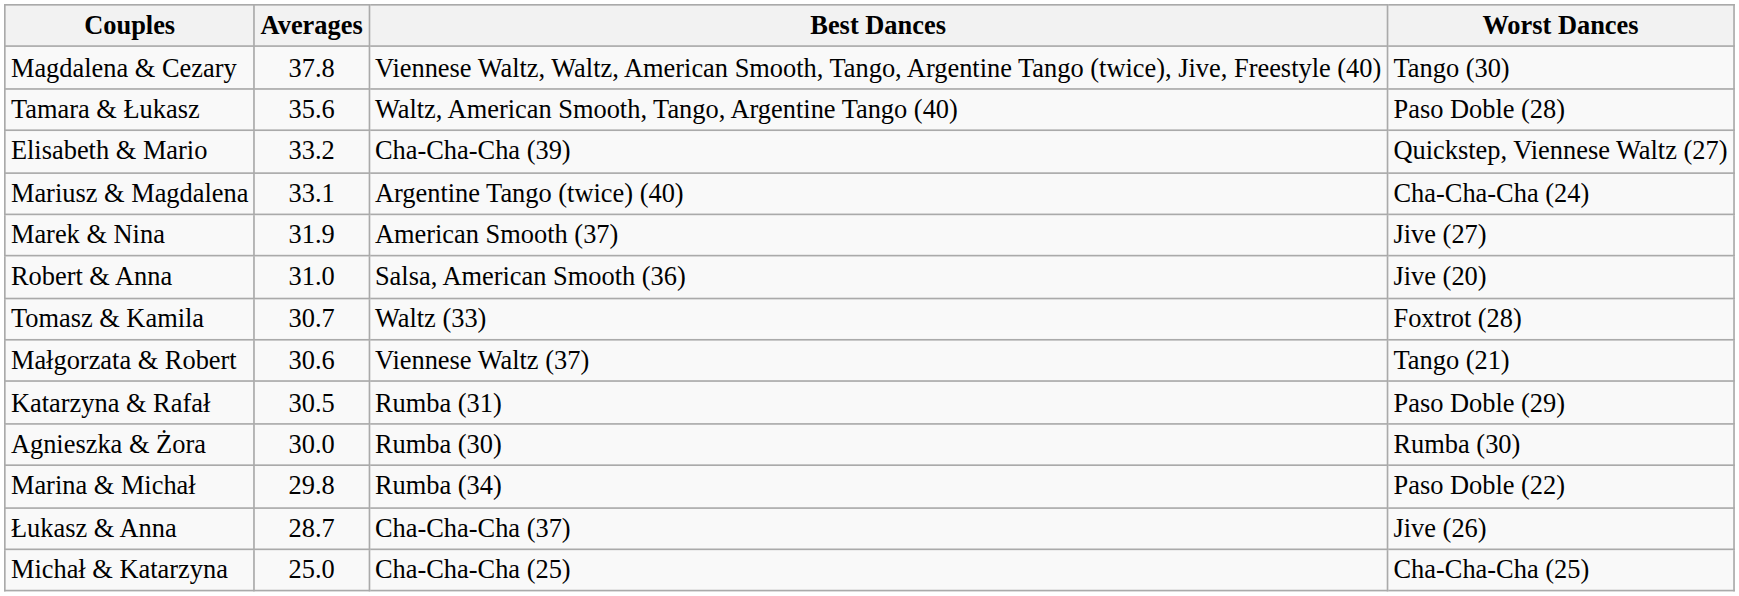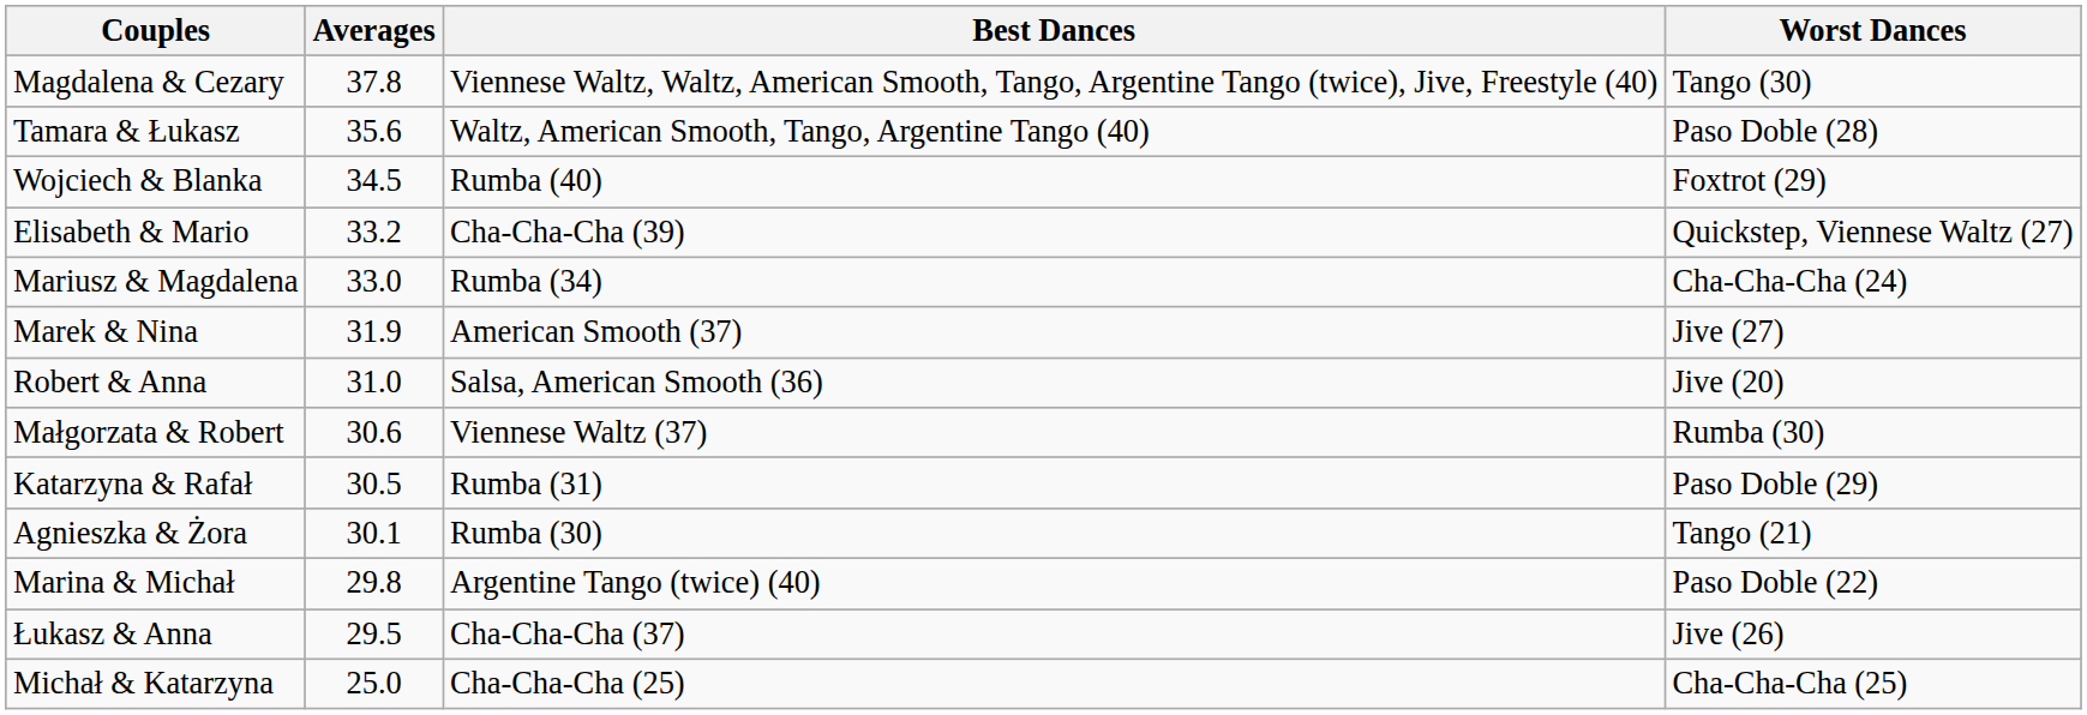 <table class="wikitable">
 <tr>
 <th>Couples</th>
 <th>Averages</th>
 <th>Best Dances</th>
 <th>Worst Dances</th>
 </tr>
 <tr>
 <td>Magdalena & Cezary</td>
 <td style="text-align:center;">37.8</td>
 <td>Viennese Waltz, Waltz, American Smooth, Tango, Argentine Tango (twice), Jive, Freestyle (40)</td>
 <td>Tango (30)</td>
 </tr>
 <tr>
 <td>Tamara & Łukasz</td>
 <td style="text-align:center;">35.6</td>
 <td>Waltz, American Smooth, Tango, Argentine Tango (40)</td>
 <td>Paso Doble (28)</td>
 </tr>
 <tr>
+<td>Wojciech & Blanka</td>
+<td style="text-align:center;">34.5</td>
+<td>Rumba (40)</td>
+<td>Foxtrot (29)</td>
+</tr>
+<tr>
 <td>Elisabeth & Mario</td>
 <td style="text-align:center;">33.2</td>
 <td>Cha-Cha-Cha (39)</td>
 <td>Quickstep, Viennese Waltz (27)</td>
 </tr>
 <tr>
 <td>Mariusz & Magdalena</td>
-<td style="text-align:center;">33.1</td>
-<td>Argentine Tango (twice) (40)</td>
+<td style="text-align:center;">33.0</td>
+<td>Rumba (34)</td>
 <td>Cha-Cha-Cha (24)</td>
 </tr>
 <tr>
 <td>Marek & Nina</td>
 <td style="text-align:center;">31.9</td>
 <td>American Smooth (37)</td>
 <td>Jive (27)</td>
 </tr>
 <tr>
 <td>Robert & Anna</td>
 <td style="text-align:center;">31.0</td>
 <td>Salsa, American Smooth (36)</td>
 <td>Jive (20)</td>
 </tr>
 <tr>
-<td>Tomasz & Kamila</td>
-<td style="text-align:center;">30.7</td>
-<td>Waltz (33)</td>
-<td>Foxtrot (28)</td>
-</tr>
-<tr>
 <td>Małgorzata & Robert</td>
 <td style="text-align:center;">30.6</td>
 <td>Viennese Waltz (37)</td>
-<td>Tango (21)</td>
+<td>Rumba (30)</td>
 </tr>
 <tr>
 <td>Katarzyna & Rafał</td>
 <td style="text-align:center;">30.5</td>
 <td>Rumba (31)</td>
 <td>Paso Doble (29)</td>
 </tr>
 <tr>
 <td>Agnieszka & Żora</td>
-<td style="text-align:center;">30.0</td>
+<td style="text-align:center;">30.1</td>
 <td>Rumba (30)</td>
-<td>Rumba (30)</td>
+<td>Tango (21)</td>
 </tr>
 <tr>
 <td>Marina & Michał</td>
 <td style="text-align:center;">29.8</td>
-<td>Rumba (34)</td>
+<td>Argentine Tango (twice) (40)</td>
 <td>Paso Doble (22)</td>
 </tr>
 <tr>
 <td>Łukasz & Anna</td>
-<td style="text-align:center;">28.7</td>
+<td style="text-align:center;">29.5</td>
 <td>Cha-Cha-Cha (37)</td>
 <td>Jive (26)</td>
 </tr>
 <tr>
 <td>Michał & Katarzyna</td>
 <td style="text-align:center;">25.0</td>
 <td>Cha-Cha-Cha (25)</td>
 <td>Cha-Cha-Cha (25)</td>
 </tr>
 </table>
